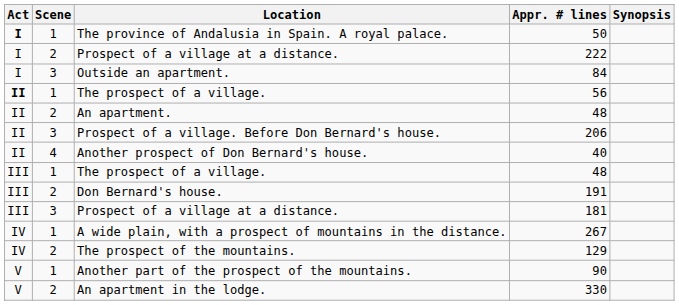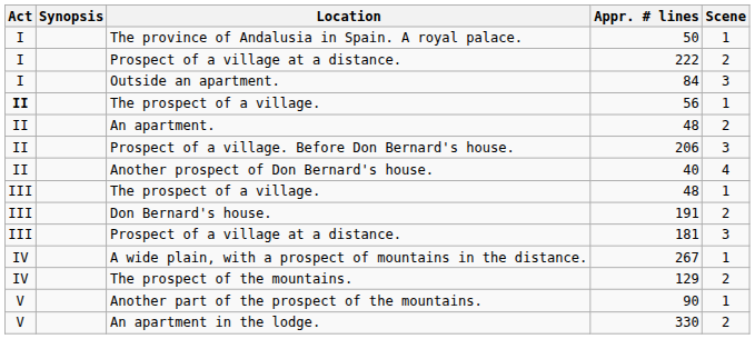 <table class="wikitable">
 <tr>
 <th>Act</th>
-<th data-sort-type="number">Scene</th>
+<th>Synopsis</th>
 <th>Location</th>
 <th data-sort-type="number">Appr. # lines</th>
-<th>Synopsis</th>
-</tr>
-<tr>
-<td style="text-align:center;"><strong>I</strong></td>
-<td style="text-align:center;">1</td>
-<td>The province of Andalusia in Spain. A royal palace.</td>
-<td style="text-align:right;">50</td>
-<td></td>
+<th data-sort-type="number">Scene</th>
 </tr>
 <tr>
 <td style="text-align:center;">I</td>
-<td style="text-align:center;">2</td>
-<td>Prospect of a village at a distance.</td>
-<td style="text-align:right;">222</td>
 <td></td>
+<td>The province of Andalusia in Spain. A royal palace.</td>
+<td style="text-align:right;">50</td>
+<td style="text-align:center;">1</td>
 </tr>
 <tr>
 <td style="text-align:center;">I</td>
-<td style="text-align:center;">3</td>
+<td></td>
+<td>Prospect of a village at a distance.</td>
+<td style="text-align:right;">222</td>
+<td style="text-align:center;">2</td>
+</tr>
+<tr>
+<td style="text-align:center;">I</td>
+<td></td>
 <td>Outside an apartment.</td>
 <td style="text-align:right;">84</td>
-<td></td>
+<td style="text-align:center;">3</td>
 </tr>
 <tr>
 <td style="text-align:center;"><strong>II</strong></td>
-<td style="text-align:center;">1</td>
+<td></td>
 <td>The prospect of a village.</td>
 <td style="text-align:right;">56</td>
-<td></td>
+<td style="text-align:center;">1</td>
 </tr>
 <tr>
 <td style="text-align:center;">II</td>
-<td style="text-align:center;">2</td>
+<td></td>
 <td>An apartment.</td>
 <td style="text-align:right;">48</td>
-<td></td>
+<td style="text-align:center;">2</td>
 </tr>
 <tr>
 <td style="text-align:center;">II</td>
-<td style="text-align:center;">3</td>
+<td></td>
 <td>Prospect of a village. Before Don Bernard's house.</td>
 <td style="text-align:right;">206</td>
-<td></td>
+<td style="text-align:center;">3</td>
 </tr>
 <tr>
 <td style="text-align:center;">II</td>
-<td style="text-align:center;">4</td>
+<td></td>
 <td>Another prospect of Don Bernard's house.</td>
 <td style="text-align:right;">40</td>
-<td></td>
+<td style="text-align:center;">4</td>
 </tr>
 <tr>
 <td style="text-align:center;">III</td>
-<td style="text-align:center;">1</td>
+<td></td>
 <td>The prospect of a village.</td>
 <td style="text-align:right;">48</td>
-<td></td>
+<td style="text-align:center;">1</td>
 </tr>
 <tr>
 <td style="text-align:center;">III</td>
-<td style="text-align:center;">2</td>
+<td></td>
 <td>Don Bernard's house.</td>
 <td style="text-align:right;">191</td>
-<td></td>
+<td style="text-align:center;">2</td>
 </tr>
 <tr>
 <td style="text-align:center;">III</td>
-<td style="text-align:center;">3</td>
+<td></td>
 <td>Prospect of a village at a distance.</td>
 <td style="text-align:right;">181</td>
-<td></td>
+<td style="text-align:center;">3</td>
 </tr>
 <tr>
 <td style="text-align:center;">IV</td>
-<td style="text-align:center;">1</td>
+<td></td>
 <td>A wide plain, with a prospect of mountains in the distance.</td>
 <td style="text-align:right;">267</td>
-<td></td>
+<td style="text-align:center;">1</td>
 </tr>
 <tr>
 <td style="text-align:center;">IV</td>
-<td style="text-align:center;">2</td>
+<td></td>
 <td>The prospect of the mountains.</td>
 <td style="text-align:right;">129</td>
-<td></td>
+<td style="text-align:center;">2</td>
 </tr>
 <tr>
 <td style="text-align:center;">V</td>
-<td style="text-align:center;">1</td>
+<td></td>
 <td>Another part of the prospect of the mountains.</td>
 <td style="text-align:right;">90</td>
-<td></td>
+<td style="text-align:center;">1</td>
 </tr>
 <tr>
 <td style="text-align:center;">V</td>
-<td style="text-align:center;">2</td>
+<td></td>
 <td>An apartment in the lodge.</td>
 <td style="text-align:right;">330</td>
-<td></td>
+<td style="text-align:center;">2</td>
 </tr>
 </table>
